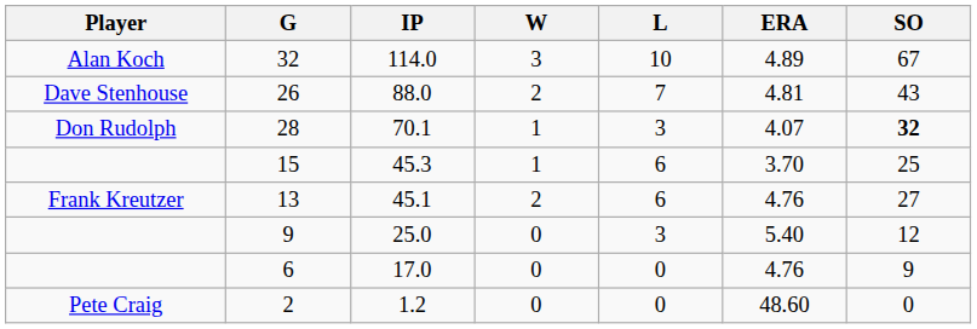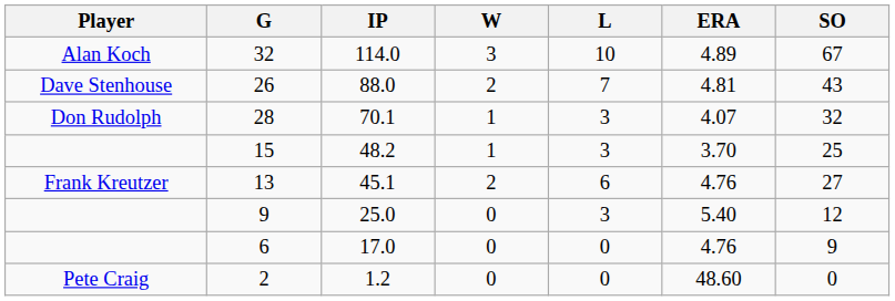 <table class="wikitable sortable">
 <tr>
 <th bgcolor="#DDDDFF" width="16%">Player</th>
 <th bgcolor="#DDDDFF" width="9%">G</th>
 <th bgcolor="#DDDDFF" width="9%">IP</th>
 <th bgcolor="#DDDDFF" width="9%">W</th>
 <th bgcolor="#DDDDFF" width="9%">L</th>
 <th bgcolor="#DDDDFF" width="9%">ERA</th>
 <th bgcolor="#DDDDFF" width="9%">SO</th>
 </tr>
 <tr align="center">
 <td><a href='#'>Alan Koch</a></td>
 <td>32</td>
 <td>114.0</td>
 <td>3</td>
 <td>10</td>
 <td>4.89</td>
 <td>67</td>
 </tr>
 <tr align=center>
 <td><a href='#'>Dave Stenhouse</a></td>
 <td>26</td>
 <td>88.0</td>
 <td>2</td>
 <td>7</td>
 <td>4.81</td>
 <td>43</td>
 </tr>
 <tr align=center>
 <td><a href='#'>Don Rudolph</a></td>
 <td>28</td>
 <td>70.1</td>
 <td>1</td>
 <td>3</td>
 <td>4.07</td>
-<td><strong>32</strong></td>
+<td>32</td>
 </tr>
 <tr align=center>
 <td></td>
 <td>15</td>
-<td>45.3</td>
+<td>48.2</td>
 <td>1</td>
-<td>6</td>
+<td>3</td>
 <td>3.70</td>
 <td>25</td>
 </tr>
 <tr align="center">
 <td><a href='#'>Frank Kreutzer</a></td>
 <td>13</td>
 <td>45.1</td>
 <td>2</td>
 <td>6</td>
 <td>4.76</td>
 <td>27</td>
 </tr>
 <tr align=center>
 <td></td>
 <td>9</td>
 <td>25.0</td>
 <td>0</td>
 <td>3</td>
 <td>5.40</td>
 <td>12</td>
 </tr>
 <tr align="center">
 <td></td>
 <td>6</td>
 <td>17.0</td>
 <td>0</td>
 <td>0</td>
 <td>4.76</td>
 <td>9</td>
 </tr>
 <tr align="center">
 <td><a href='#'>Pete Craig</a></td>
 <td>2</td>
 <td>1.2</td>
 <td>0</td>
 <td>0</td>
 <td>48.60</td>
 <td>0</td>
 </tr>
 </table>
